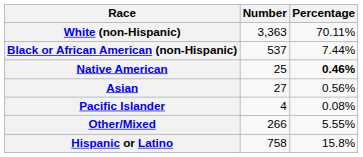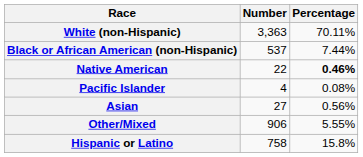 <table class="wikitable" style="text-align:right">
 <tr>
 <th scope="col">Race</th>
 <th scope="col">Number</th>
 <th scope="col">Percentage</th>
 </tr>
 <tr>
 <th scope="row"><a href='#'>White</a> (non-Hispanic)</th>
 <td>3,363</td>
 <td>70.11%</td>
 </tr>
 <tr>
 <th scope="row"><a href='#'>Black or African American</a> (non-Hispanic)</th>
 <td>537</td>
 <td>7.44%</td>
 </tr>
 <tr>
 <th scope="row"><a href='#'>Native American</a></th>
-<td>25</td>
+<td>22</td>
 <td><strong>0.46%</strong></td>
+</tr>
+<tr>
+<th scope="row"><a href='#'>Pacific Islander</a></th>
+<td>4</td>
+<td>0.08%</td>
 </tr>
 <tr>
 <th scope="row"><a href='#'>Asian</a></th>
 <td>27</td>
 <td>0.56%</td>
 </tr>
 <tr>
-<th scope="row"><a href='#'>Pacific Islander</a></th>
-<td>4</td>
-<td>0.08%</td>
-</tr>
-<tr>
 <th scope="row"><a href='#'>Other/Mixed</a></th>
-<td>266</td>
+<td>906</td>
 <td>5.55%</td>
 </tr>
 <tr>
 <th scope="row"><a href='#'>Hispanic</a> or <a href='#'>Latino</a></th>
 <td>758</td>
 <td>15.8%</td>
 </tr>
 </table>
